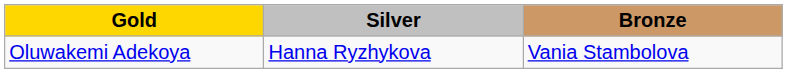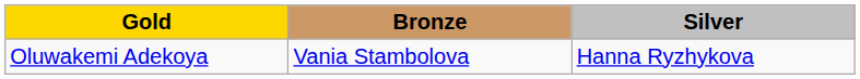 <table class="wikitable" style="text-align:left">
 <tr align="center">
 <td width=200 bgcolor=gold><strong>Gold</strong></td>
+<td width=200 bgcolor=CC9966><strong>Bronze</strong></td>
 <td width=200 bgcolor=silver><strong>Silver</strong></td>
-<td width=200 bgcolor=CC9966><strong>Bronze</strong></td>
 </tr>
 <tr>
 <td><a href='#'>Oluwakemi Adekoya</a><br><em></em></td>
+<td><a href='#'>Vania Stambolova</a><br><em></em></td>
 <td><a href='#'>Hanna Ryzhykova</a><br><em></em></td>
-<td><a href='#'>Vania Stambolova</a><br><em></em></td>
 </tr>
 </table>
